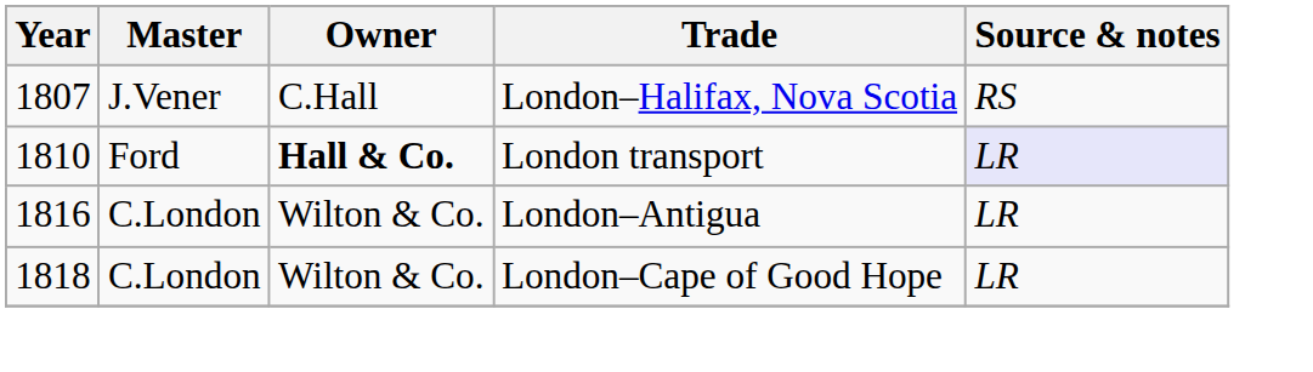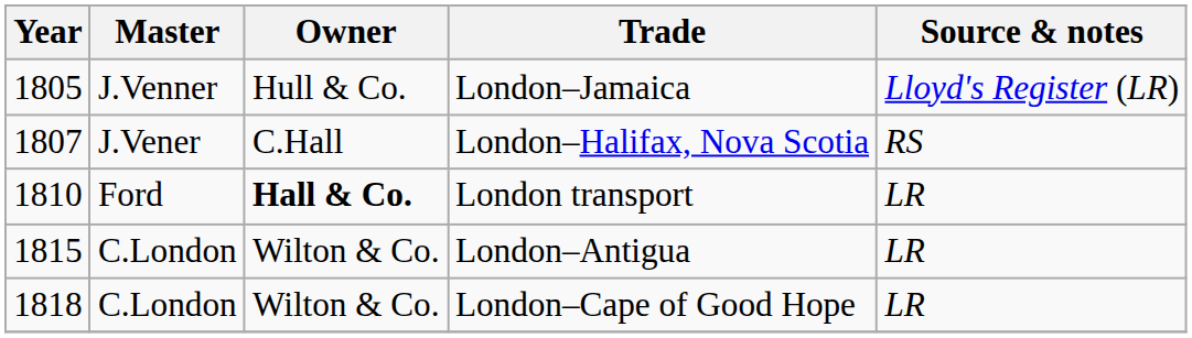 <table class=" wikitable">
 <tr>
 <th>Year</th>
 <th>Master</th>
 <th>Owner</th>
 <th>Trade</th>
 <th>Source & notes</th>
+</tr>
+<tr>
+<td>1805</td>
+<td>J.Venner</td>
+<td>Hull & Co.</td>
+<td>London–Jamaica</td>
+<td><em><a href='#'>Lloyd's Register</a></em> (<em>LR</em>)</td>
 </tr>
 <tr>
 <td>1807</td>
 <td>J.Vener</td>
 <td>C.Hall</td>
 <td>London–<a href='#'>Halifax, Nova Scotia</a></td>
 <td><em>RS</em></td>
 </tr>
 <tr>
 <td>1810</td>
 <td>Ford</td>
 <td><strong>Hall & Co.</strong></td>
 <td>London transport</td>
-<td style="background: lavender;"><em>LR</em></td>
+<td><em>LR</em></td>
 </tr>
 <tr>
-<td>1816</td>
+<td>1815</td>
 <td>C.London</td>
 <td>Wilton & Co.</td>
 <td>London–Antigua</td>
 <td><em>LR</em></td>
 </tr>
 <tr>
 <td>1818</td>
 <td>C.London</td>
 <td>Wilton & Co.</td>
 <td>London–Cape of Good Hope</td>
 <td><em>LR</em></td>
 </tr>
 <tr>
 </tr>
 </table>
